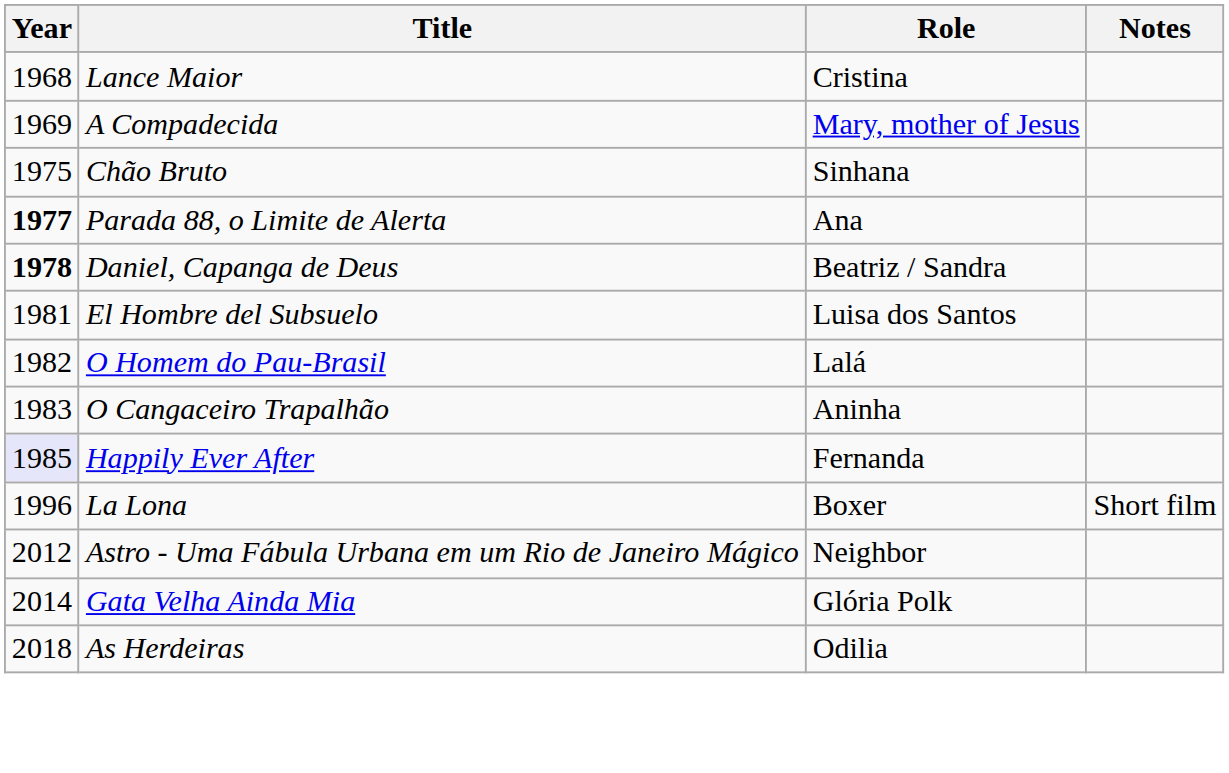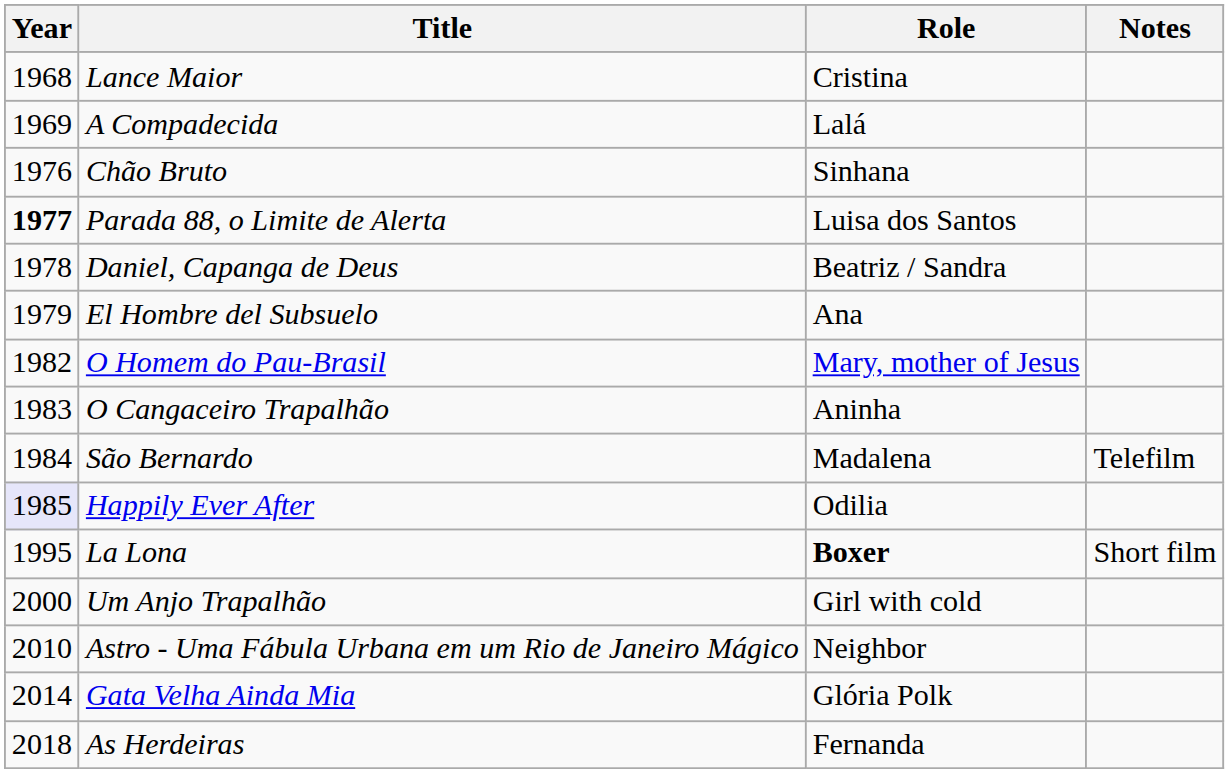 <table class="wikitable">
 <tr>
 <th>Year</th>
 <th>Title</th>
 <th>Role</th>
 <th>Notes</th>
 </tr>
 <tr>
 <td>1968</td>
 <td><em>Lance Maior</em></td>
 <td>Cristina</td>
 <td></td>
 </tr>
 <tr>
 <td>1969</td>
 <td><em>A Compadecida</em></td>
-<td><a href='#'>Mary, mother of Jesus</a></td>
+<td>Lalá</td>
 <td></td>
 </tr>
 <tr>
-<td>1975</td>
+<td>1976</td>
 <td><em>Chão Bruto</em></td>
 <td>Sinhana</td>
 <td></td>
 </tr>
 <tr>
 <td><strong>1977</strong></td>
 <td><em>Parada 88, o Limite de Alerta</em></td>
-<td>Ana</td>
+<td>Luisa dos Santos</td>
 <td></td>
 </tr>
 <tr>
-<td><strong>1978</strong></td>
+<td>1978</td>
 <td><em>Daniel, Capanga de Deus</em></td>
 <td>Beatriz / Sandra</td>
 <td></td>
 </tr>
 <tr>
-<td>1981</td>
+<td>1979</td>
 <td><em>El Hombre del Subsuelo</em></td>
-<td>Luisa dos Santos</td>
+<td>Ana</td>
 <td></td>
 </tr>
 <tr>
 <td>1982</td>
 <td><em><a href='#'>O Homem do Pau-Brasil</a></em></td>
-<td>Lalá</td>
+<td><a href='#'>Mary, mother of Jesus</a></td>
 <td></td>
 </tr>
 <tr>
 <td>1983</td>
 <td><em>O Cangaceiro Trapalhão</em></td>
 <td>Aninha</td>
 <td></td>
 </tr>
 <tr>
+<td>1984</td>
+<td><em>São Bernardo</em></td>
+<td>Madalena</td>
+<td>Telefilm</td>
+</tr>
+<tr>
 <td style="background: lavender;">1985</td>
 <td><em><a href='#'>Happily Ever After</a></em></td>
-<td>Fernanda</td>
+<td>Odilia</td>
 <td></td>
 </tr>
 <tr>
-<td>1996</td>
+<td>1995</td>
 <td><em>La Lona</em></td>
-<td>Boxer</td>
+<td><strong>Boxer</strong></td>
 <td>Short film</td>
 </tr>
 <tr>
-<td>2012</td>
+<td>2000</td>
+<td><em>Um Anjo Trapalhão</em></td>
+<td>Girl with cold</td>
+<td></td>
+</tr>
+<tr>
+<td>2010</td>
 <td><em>Astro - Uma Fábula Urbana em um Rio de Janeiro Mágico</em></td>
 <td>Neighbor</td>
 <td></td>
 </tr>
 <tr>
 <td>2014</td>
 <td><em><a href='#'>Gata Velha Ainda Mia</a></em></td>
 <td>Glória Polk</td>
 <td></td>
 </tr>
 <tr>
 <td>2018</td>
 <td><em>As Herdeiras</em></td>
-<td>Odilia</td>
+<td>Fernanda</td>
 <td></td>
 </tr>
 </table>
